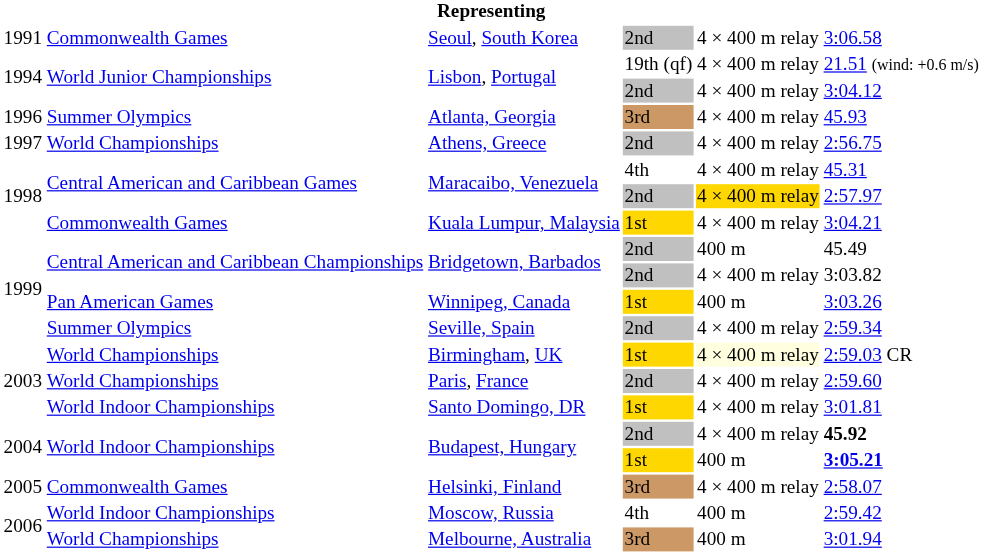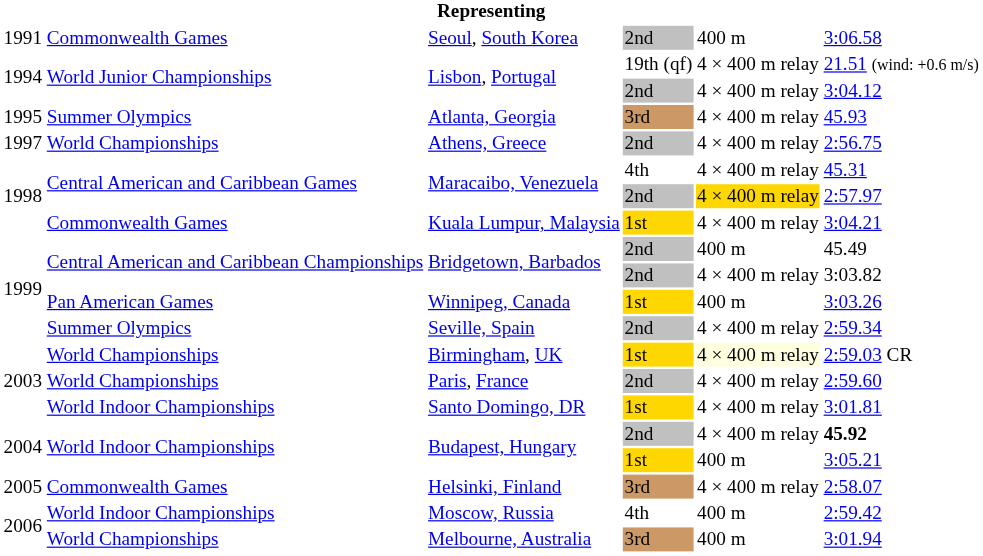 <table>
 <tr>
 <th colspan="6">Representing </th>
 </tr>
 <tr>
 <td>1991</td>
 <td><a href='#'>Commonwealth Games</a></td>
 <td><a href='#'>Seoul</a>, <a href='#'>South Korea</a></td>
 <td bgcolor=silver>2nd</td>
-<td>4 × 400 m relay</td>
+<td>400 m</td>
 <td><a href='#'>3:06.58</a></td>
 </tr>
 <tr>
 <td rowspan=2>1994</td>
 <td rowspan=2><a href='#'>World Junior Championships</a></td>
 <td rowspan=2><a href='#'>Lisbon</a>, <a href='#'>Portugal</a></td>
 <td>19th (qf)</td>
 <td>4 × 400 m relay</td>
 <td><a href='#'>21.51</a> <small>(wind: +0.6 m/s)</small></td>
 </tr>
 <tr>
 <td bgcolor=silver>2nd</td>
 <td>4 × 400 m relay</td>
 <td><a href='#'>3:04.12</a></td>
 </tr>
 <tr>
-<td>1996</td>
+<td>1995</td>
 <td><a href='#'>Summer Olympics</a></td>
 <td><a href='#'>Atlanta, Georgia</a></td>
 <td bgcolor="CC9966">3rd</td>
 <td>4 × 400 m relay</td>
 <td><a href='#'>45.93</a></td>
 </tr>
 <tr>
 <td>1997</td>
 <td><a href='#'>World Championships</a></td>
 <td><a href='#'>Athens, Greece</a></td>
 <td bgcolor="silver">2nd</td>
 <td>4 × 400 m relay</td>
 <td><a href='#'>2:56.75</a></td>
 </tr>
 <tr>
 <td rowspan=3>1998</td>
 <td rowspan=2><a href='#'>Central American and Caribbean Games</a></td>
 <td rowspan=2><a href='#'>Maracaibo, Venezuela</a></td>
 <td>4th</td>
 <td>4 × 400 m relay</td>
 <td><a href='#'>45.31</a></td>
 </tr>
 <tr>
 <td bgcolor=silver>2nd</td>
 <td style="background: gold;">4 × 400 m relay</td>
 <td><a href='#'>2:57.97</a></td>
 </tr>
 <tr>
 <td><a href='#'>Commonwealth Games</a></td>
 <td><a href='#'>Kuala Lumpur, Malaysia</a></td>
 <td bgcolor="gold">1st</td>
 <td>4 × 400 m relay</td>
 <td><a href='#'>3:04.21</a></td>
 </tr>
 <tr>
 <td rowspan=4>1999</td>
 <td rowspan=2><a href='#'>Central American and Caribbean Championships</a></td>
 <td rowspan=2><a href='#'>Bridgetown, Barbados</a></td>
 <td bgcolor="silver">2nd</td>
 <td>400 m</td>
 <td>45.49</td>
 </tr>
 <tr>
 <td bgcolor=silver>2nd</td>
 <td>4 × 400 m relay</td>
 <td>3:03.82</td>
 </tr>
 <tr>
 <td><a href='#'>Pan American Games</a></td>
 <td><a href='#'>Winnipeg, Canada</a></td>
 <td bgcolor="gold">1st</td>
 <td>400 m</td>
 <td><a href='#'>3:03.26</a></td>
 </tr>
 <tr>
 <td><a href='#'>Summer Olympics</a></td>
 <td><a href='#'>Seville, Spain</a></td>
 <td bgcolor="silver">2nd</td>
 <td>4 × 400 m relay</td>
 <td><a href='#'>2:59.34</a></td>
 </tr>
 <tr>
 <td rowspan=3>2003</td>
 <td><a href='#'>World Championships</a></td>
 <td><a href='#'>Birmingham</a>, <a href='#'>UK</a></td>
 <td bgcolor="gold">1st</td>
 <td style="background: lightyellow;">4 × 400 m relay</td>
 <td><a href='#'>2:59.03</a> CR</td>
 </tr>
 <tr>
 <td><a href='#'>World Championships</a></td>
 <td><a href='#'>Paris</a>, <a href='#'>France</a></td>
 <td bgcolor="silver">2nd</td>
 <td>4 × 400 m relay</td>
 <td><a href='#'>2:59.60</a></td>
 </tr>
 <tr>
 <td><a href='#'>World Indoor Championships</a></td>
 <td><a href='#'>Santo Domingo, DR</a></td>
 <td bgcolor="gold">1st</td>
 <td>4 × 400 m relay</td>
 <td><a href='#'>3:01.81</a></td>
 </tr>
 <tr>
 <td rowspan=2>2004</td>
 <td rowspan=2><a href='#'>World Indoor Championships</a></td>
 <td rowspan=2><a href='#'>Budapest, Hungary</a></td>
 <td bgcolor="silver">2nd</td>
 <td>4 × 400 m relay</td>
 <td><strong>45.92</strong></td>
 </tr>
 <tr>
 <td bgcolor="gold">1st</td>
 <td>400 m</td>
-<td><strong><a href='#'>3:05.21</a></strong></td>
+<td><a href='#'>3:05.21</a></td>
 </tr>
 <tr>
 <td>2005</td>
 <td><a href='#'>Commonwealth Games</a></td>
 <td><a href='#'>Helsinki, Finland</a></td>
 <td bgcolor="CC9966">3rd</td>
 <td>4 × 400 m relay</td>
 <td><a href='#'>2:58.07</a></td>
 </tr>
 <tr>
 <td rowspan=2>2006</td>
 <td><a href='#'>World Indoor Championships</a></td>
 <td><a href='#'>Moscow, Russia</a></td>
 <td>4th</td>
 <td>400 m</td>
 <td><a href='#'>2:59.42</a></td>
 </tr>
 <tr>
 <td><a href='#'>World Championships</a></td>
 <td><a href='#'>Melbourne, Australia</a></td>
 <td bgcolor="CC9966">3rd</td>
 <td>400 m</td>
 <td><a href='#'>3:01.94</a></td>
 </tr>
 </table>
